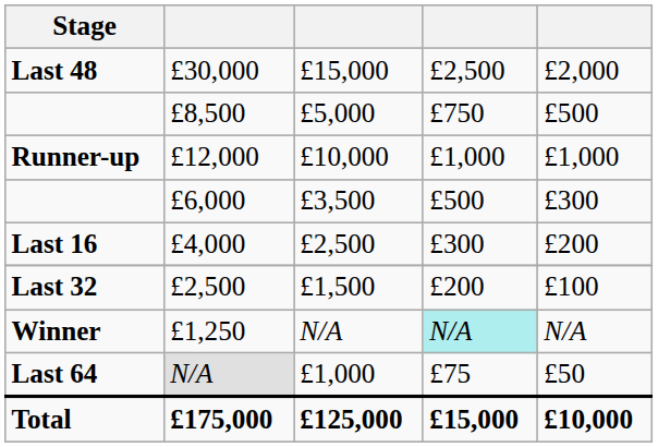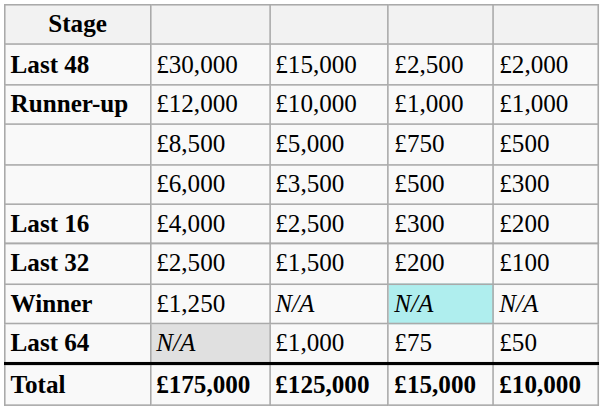 <table class="wikitable" style="width:30%; margin:0">
 <tr>
 <th>Stage</th>
 <th></th>
 <th></th>
 <th></th>
 <th></th>
 </tr>
 <tr>
 <td><strong>Last 48</strong></td>
 <td>£30,000</td>
 <td>£15,000</td>
 <td>£2,500</td>
 <td>£2,000</td>
 </tr>
 <tr>
+<td><strong>Runner-up</strong></td>
+<td>£12,000</td>
+<td>£10,000</td>
+<td>£1,000</td>
+<td>£1,000</td>
+</tr>
+<tr>
 <td><strong></strong></td>
 <td>£8,500</td>
 <td>£5,000</td>
 <td>£750</td>
 <td>£500</td>
-</tr>
-<tr>
-<td><strong>Runner-up</strong></td>
-<td>£12,000</td>
-<td>£10,000</td>
-<td>£1,000</td>
-<td>£1,000</td>
 </tr>
 <tr>
 <td><strong></strong></td>
 <td>£6,000</td>
 <td>£3,500</td>
 <td>£500</td>
 <td>£300</td>
 </tr>
 <tr>
 <td><strong>Last 16</strong></td>
 <td>£4,000</td>
 <td>£2,500</td>
 <td>£300</td>
 <td>£200</td>
 </tr>
 <tr>
 </tr>
 <tr>
 <td><strong>Last 32</strong></td>
 <td>£2,500</td>
 <td>£1,500</td>
 <td>£200</td>
 <td>£100</td>
 </tr>
 <tr>
 <td><strong>Winner</strong></td>
 <td>£1,250</td>
 <td><em>N/A</em></td>
 <td style="background: paleturquoise;"><em>N/A</em></td>
 <td><em>N/A</em></td>
 </tr>
 <tr style="border-bottom:2px solid black;">
 <td><strong>Last 64</strong></td>
 <td style="background:#E0E0E0;"><em>N/A</em></td>
 <td>£1,000</td>
 <td>£75</td>
 <td>£50</td>
 </tr>
 <tr>
 <td><strong>Total</strong></td>
 <td><strong>£175,000</strong></td>
 <td><strong>£125,000</strong></td>
 <td><strong>£15,000</strong></td>
 <td><strong>£10,000</strong></td>
 </tr>
 </table>
